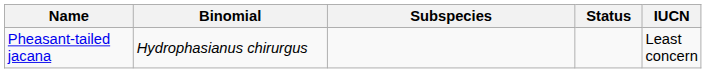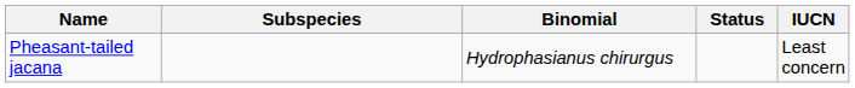 <table width=60% class="wikitable">
 <tr>
 <th width=20%>Name</th>
+<th width=40%>Subspecies</th>
 <th width=30%>Binomial</th>
-<th width=40%>Subspecies</th>
 <th width=30%>Status</th>
 <th width=30%>IUCN</th>
 </tr>
 <tr>
 <td><a href='#'>Pheasant-tailed jacana</a><br></td>
+<td></td>
 <td><em>Hydrophasianus chirurgus</em></td>
-<td></td>
 <td></td>
 <td>Least concern</td>
 </tr>
 </table>
